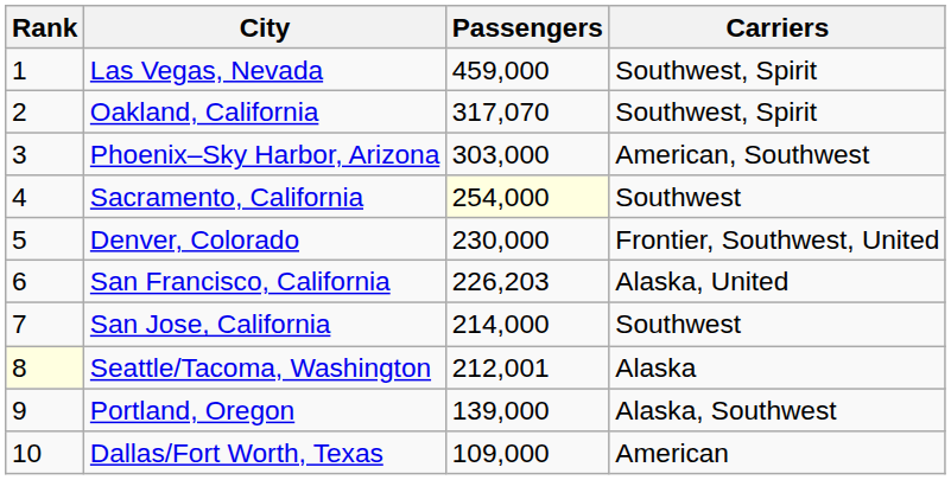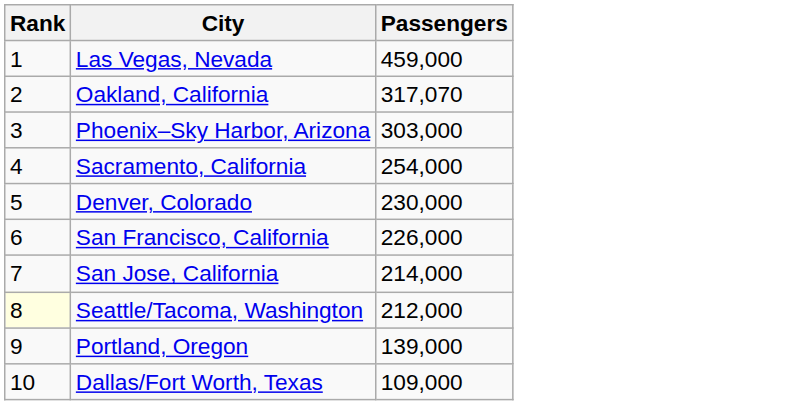 <table class="wikitable sortable" style="font-size: 95%">
 <tr>
 <th>Rank</th>
 <th>City</th>
 <th>Passengers</th>
-<th>Carriers</th>
 </tr>
 <tr>
 <td>1</td>
 <td> <a href='#'>Las Vegas, Nevada</a></td>
 <td>459,000</td>
-<td>Southwest, Spirit</td>
 </tr>
 <tr>
 <td>2</td>
 <td> <a href='#'>Oakland, California</a></td>
 <td>317,070</td>
-<td>Southwest, Spirit</td>
 </tr>
 <tr>
 <td>3</td>
 <td> <a href='#'>Phoenix–Sky Harbor, Arizona</a></td>
 <td>303,000</td>
-<td>American, Southwest</td>
 </tr>
 <tr>
 <td>4</td>
 <td> <a href='#'>Sacramento, California</a></td>
-<td style="background: lightyellow;">254,000</td>
-<td>Southwest</td>
+<td>254,000</td>
 </tr>
 <tr>
 <td>5</td>
 <td> <a href='#'>Denver, Colorado</a></td>
 <td>230,000</td>
-<td>Frontier, Southwest, United</td>
 </tr>
 <tr>
 <td>6</td>
 <td> <a href='#'>San Francisco, California</a></td>
-<td>226,203</td>
-<td>Alaska, United</td>
+<td>226,000</td>
 </tr>
 <tr>
 <td>7</td>
 <td> <a href='#'>San Jose, California</a></td>
 <td>214,000</td>
-<td>Southwest</td>
 </tr>
 <tr>
 <td style="background: lightyellow;">8</td>
 <td> <a href='#'>Seattle/Tacoma, Washington</a></td>
-<td>212,001</td>
-<td>Alaska</td>
+<td>212,000</td>
 </tr>
 <tr>
 <td>9</td>
 <td> <a href='#'>Portland, Oregon</a></td>
 <td>139,000</td>
-<td>Alaska, Southwest</td>
 </tr>
 <tr>
 <td>10</td>
 <td> <a href='#'>Dallas/Fort Worth, Texas</a></td>
 <td>109,000</td>
-<td>American</td>
 </tr>
 </table>
